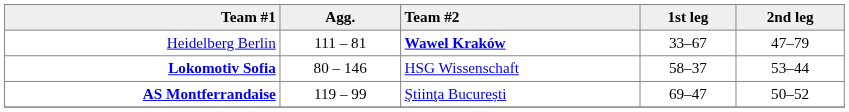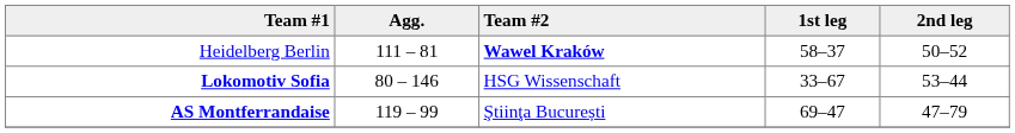 <table border=1 cellspacing=0 cellpadding=4 style="border-collapse: collapse;" width=70%>
 <tr bgcolor="efefef">
 <th align=right>Team #1</th>
 <th>Agg.</th>
 <th align=left>Team #2</th>
 <th>1st leg</th>
 <th>2nd leg</th>
 </tr>
 <tr>
 <td align=right><a href='#'>Heidelberg Berlin</a> </td>
 <td align=center>111 – 81</td>
 <td> <strong><a href='#'>Wawel Kraków</a></strong></td>
-<td align=center>33–67</td>
-<td align=center>47–79</td>
+<td align=center>58–37</td>
+<td align=center>50–52</td>
 </tr>
 <tr>
 <td align=right><strong><a href='#'>Lokomotiv Sofia</a></strong> </td>
 <td align=center>80 – 146</td>
 <td> <a href='#'>HSG Wissenschaft</a></td>
-<td align=center>58–37</td>
+<td align=center>33–67</td>
 <td align=center>53–44</td>
 </tr>
 <tr>
 <td align=right><strong><a href='#'>AS Montferrandaise</a></strong> </td>
 <td align=center>119 – 99</td>
 <td> <a href='#'>Ştiinţa București</a></td>
 <td align=center>69–47</td>
-<td align=center>50–52</td>
+<td align=center>47–79</td>
 </tr>
 <tr>
 </tr>
 </table>
